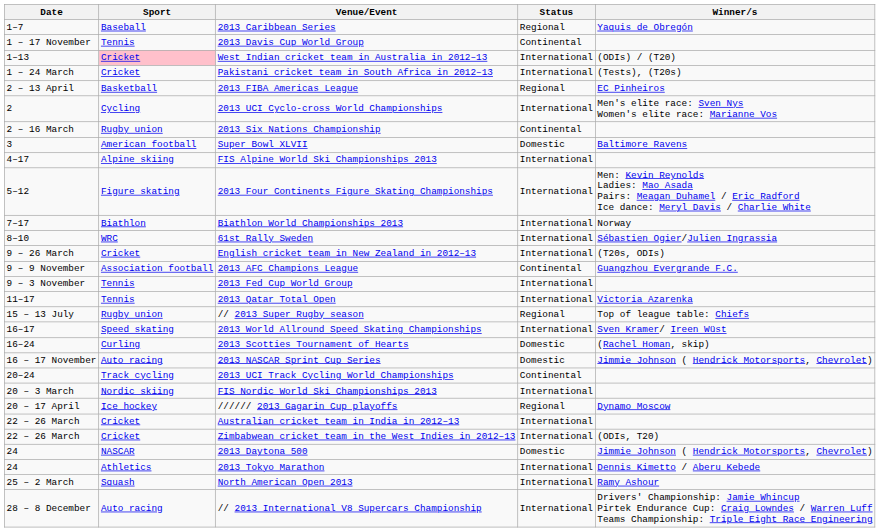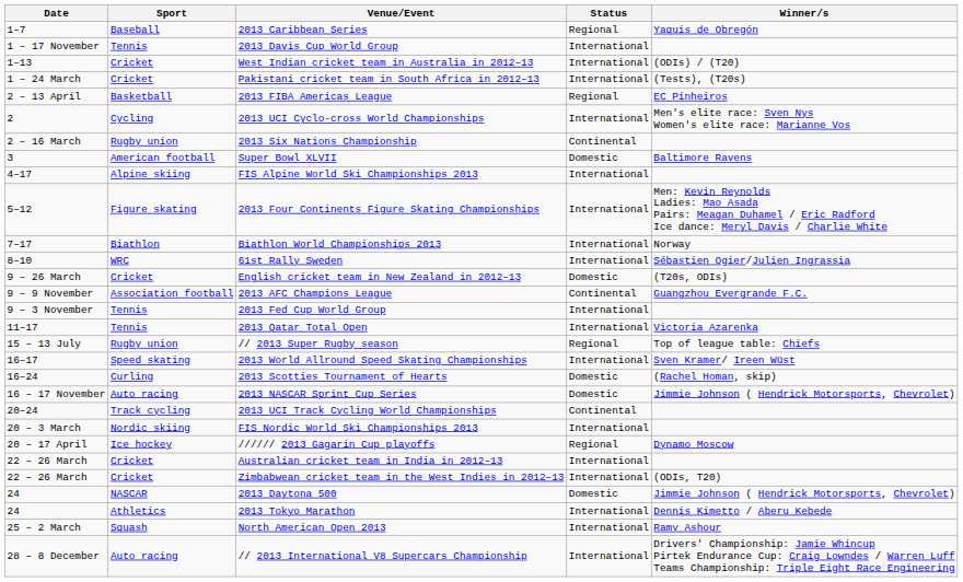 <table class="wikitable sortable">
 <tr>
 <th>Date</th>
 <th>Sport</th>
 <th>Venue/Event</th>
 <th>Status</th>
 <th>Winner/s</th>
 </tr>
 <tr>
 <td>1–7</td>
 <td><a href='#'>Baseball</a></td>
 <td> <a href='#'>2013 Caribbean Series</a></td>
 <td>Regional</td>
 <td> <a href='#'>Yaquis de Obregón</a></td>
 </tr>
 <tr>
 <td>1 – 17 November</td>
 <td><a href='#'>Tennis</a></td>
 <td><a href='#'>2013 Davis Cup World Group</a></td>
-<td>Continental</td>
+<td>International</td>
 <td></td>
 </tr>
 <tr>
 <td>1–13</td>
-<td style="background: pink;"><a href='#'>Cricket</a></td>
+<td><a href='#'>Cricket</a></td>
 <td> <a href='#'>West Indian cricket team in Australia in 2012–13</a></td>
 <td>International</td>
 <td> (ODIs) /  (T20)</td>
 </tr>
 <tr>
 <td>1 – 24 March</td>
 <td><a href='#'>Cricket</a></td>
 <td> <a href='#'>Pakistani cricket team in South Africa in 2012–13</a></td>
 <td>International</td>
 <td> (Tests),  (T20s)</td>
 </tr>
 <tr>
 <td>2 – 13 April</td>
 <td><a href='#'>Basketball</a></td>
 <td><a href='#'>2013 FIBA Americas League</a></td>
 <td>Regional</td>
 <td> <a href='#'>EC Pinheiros</a></td>
 </tr>
 <tr>
 <td>2</td>
 <td><a href='#'>Cycling</a></td>
 <td> <a href='#'>2013 UCI Cyclo-cross World Championships</a></td>
 <td>International</td>
 <td>Men's elite race:  <a href='#'>Sven Nys</a><br>Women's elite race:  <a href='#'>Marianne Vos</a></td>
 </tr>
 <tr>
 <td>2 – 16 March</td>
 <td><a href='#'>Rugby union</a></td>
 <td><a href='#'>2013 Six Nations Championship</a></td>
 <td>Continental</td>
 <td></td>
 </tr>
 <tr>
 <td>3</td>
 <td><a href='#'>American football</a></td>
 <td> <a href='#'>Super Bowl XLVII</a></td>
 <td>Domestic</td>
 <td> <a href='#'>Baltimore Ravens</a></td>
 </tr>
 <tr>
 <td>4–17</td>
 <td><a href='#'>Alpine skiing</a></td>
 <td> <a href='#'>FIS Alpine World Ski Championships 2013</a></td>
 <td>International</td>
 <td></td>
 </tr>
 <tr>
 <td>5–12</td>
 <td><a href='#'>Figure skating</a></td>
 <td> <a href='#'>2013 Four Continents Figure Skating Championships</a></td>
 <td>International</td>
 <td>Men:  <a href='#'>Kevin Reynolds</a><br>Ladies:  <a href='#'>Mao Asada</a><br>Pairs:  <a href='#'>Meagan Duhamel</a> / <a href='#'>Eric Radford</a><br>Ice dance:  <a href='#'>Meryl Davis</a> / <a href='#'>Charlie White</a></td>
 </tr>
 <tr>
 <td>7–17</td>
 <td><a href='#'>Biathlon</a></td>
 <td> <a href='#'>Biathlon World Championships 2013</a></td>
 <td>International</td>
 <td> Norway</td>
 </tr>
 <tr>
 <td>8–10</td>
 <td><a href='#'>WRC</a></td>
 <td> <a href='#'>61st Rally Sweden</a></td>
 <td>International</td>
 <td> <a href='#'>Sébastien Ogier</a>/<a href='#'>Julien Ingrassia</a></td>
 </tr>
 <tr>
 <td>9 – 26 March</td>
 <td><a href='#'>Cricket</a></td>
 <td> <a href='#'>English cricket team in New Zealand in 2012–13</a></td>
-<td>International</td>
+<td>Domestic</td>
 <td> (T20s, ODIs)</td>
 </tr>
 <tr>
 <td>9 – 9 November</td>
 <td><a href='#'>Association football</a></td>
 <td><a href='#'>2013 AFC Champions League</a></td>
 <td>Continental</td>
 <td> <a href='#'>Guangzhou Evergrande F.C.</a></td>
 </tr>
 <tr>
 <td>9 – 3 November</td>
 <td><a href='#'>Tennis</a></td>
 <td><a href='#'>2013 Fed Cup World Group</a></td>
 <td>International</td>
 <td></td>
 </tr>
 <tr>
 <td>11–17</td>
 <td><a href='#'>Tennis</a></td>
 <td> <a href='#'>2013 Qatar Total Open</a></td>
 <td>International</td>
 <td> <a href='#'>Victoria Azarenka</a></td>
 </tr>
 <tr>
 <td>15 – 13 July</td>
 <td><a href='#'>Rugby union</a></td>
 <td>// <a href='#'>2013 Super Rugby season</a></td>
 <td>Regional</td>
 <td>Top of league table:  <a href='#'>Chiefs</a></td>
 </tr>
 <tr>
 <td>16–17</td>
 <td><a href='#'>Speed skating</a></td>
 <td> <a href='#'>2013 World Allround Speed Skating Championships</a></td>
 <td>International</td>
 <td> <a href='#'>Sven Kramer</a>/ <a href='#'>Ireen Wüst</a></td>
 </tr>
 <tr>
 <td>16–24</td>
 <td><a href='#'>Curling</a></td>
 <td> <a href='#'>2013 Scotties Tournament of Hearts</a></td>
 <td>Domestic</td>
 <td> (<a href='#'>Rachel Homan</a>, skip)</td>
 </tr>
 <tr>
 <td>16 – 17 November</td>
 <td><a href='#'>Auto racing</a></td>
 <td> <a href='#'>2013 NASCAR Sprint Cup Series</a></td>
 <td>Domestic</td>
 <td> <a href='#'>Jimmie Johnson</a> ( <a href='#'>Hendrick Motorsports</a>,  <a href='#'>Chevrolet</a>)</td>
 </tr>
 <tr>
 <td>20–24</td>
 <td><a href='#'>Track cycling</a></td>
 <td> <a href='#'>2013 UCI Track Cycling World Championships</a></td>
 <td>Continental</td>
 <td></td>
 </tr>
 <tr>
 <td>20 – 3 March</td>
 <td><a href='#'>Nordic skiing</a></td>
 <td> <a href='#'>FIS Nordic World Ski Championships 2013</a></td>
 <td>International</td>
 <td></td>
 </tr>
 <tr>
 <td>20 – 17 April</td>
 <td><a href='#'>Ice hockey</a></td>
 <td>////// <a href='#'>2013 Gagarin Cup playoffs</a></td>
 <td>Regional</td>
 <td> <a href='#'>Dynamo Moscow</a></td>
 </tr>
 <tr>
 <td>22 – 26 March</td>
 <td><a href='#'>Cricket</a></td>
 <td> <a href='#'>Australian cricket team in India in 2012–13</a></td>
 <td>International</td>
 <td></td>
 </tr>
 <tr>
 <td>22 – 26 March</td>
 <td><a href='#'>Cricket</a></td>
 <td> <a href='#'>Zimbabwean cricket team in the West Indies in 2012–13</a></td>
 <td>International</td>
 <td> (ODIs, T20)</td>
 </tr>
 <tr>
 <td>24</td>
 <td><a href='#'>NASCAR</a></td>
 <td> <a href='#'>2013 Daytona 500</a></td>
 <td>Domestic</td>
 <td> <a href='#'>Jimmie Johnson</a> ( <a href='#'>Hendrick Motorsports</a>,  <a href='#'>Chevrolet</a>)</td>
 </tr>
 <tr>
 <td>24</td>
 <td><a href='#'>Athletics</a></td>
 <td> <a href='#'>2013 Tokyo Marathon</a></td>
 <td>International</td>
 <td><a href='#'>Dennis Kimetto</a> /  <a href='#'>Aberu Kebede</a></td>
 </tr>
 <tr>
 <td>25 – 2 March</td>
 <td><a href='#'>Squash</a></td>
 <td> <a href='#'>North American Open 2013</a></td>
 <td>International</td>
 <td> <a href='#'>Ramy Ashour</a></td>
 </tr>
 <tr>
 <td>28 – 8 December</td>
 <td><a href='#'>Auto racing</a></td>
 <td>// <a href='#'>2013 International V8 Supercars Championship</a></td>
 <td>International</td>
 <td>Drivers' Championship:  <a href='#'>Jamie Whincup</a><br>Pirtek Endurance Cup:  <a href='#'>Craig Lowndes</a> / <a href='#'>Warren Luff</a><br>Teams Championship:  <a href='#'>Triple Eight Race Engineering</a></td>
 </tr>
 </table>
